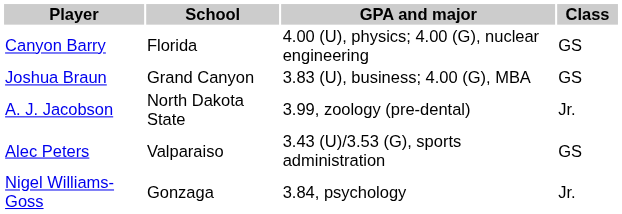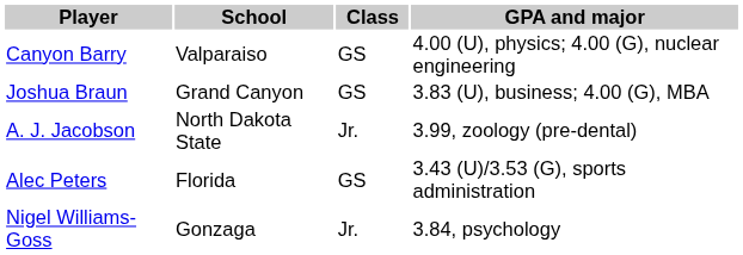 <table style="width:600px" "border:'1' 'solid' 'gray' ">
 <tr>
 <th style="background:#ccc; width:23%;">Player</th>
 <th style="background:#ccc; width:22%;">School</th>
+<th style="background:#ccc; width:10%;">Class</th>
 <th style="background:#ccc; width:45%;">GPA and major</th>
-<th style="background:#ccc; width:10%;">Class</th>
 </tr>
 <tr>
 <td><a href='#'>Canyon Barry</a></td>
-<td>Florida</td>
+<td>Valparaiso</td>
+<td>GS</td>
 <td>4.00 (U), physics; 4.00 (G), nuclear engineering</td>
-<td>GS</td>
 </tr>
 <tr>
 <td><a href='#'>Joshua Braun</a></td>
 <td>Grand Canyon</td>
+<td>GS</td>
 <td>3.83 (U), business; 4.00 (G), MBA</td>
-<td>GS</td>
 </tr>
 <tr>
 <td><a href='#'>A. J. Jacobson</a></td>
 <td>North Dakota State</td>
+<td>Jr.</td>
 <td>3.99, zoology (pre-dental)</td>
-<td>Jr.</td>
 </tr>
 <tr>
 <td><a href='#'>Alec Peters</a></td>
-<td>Valparaiso</td>
+<td>Florida</td>
+<td>GS</td>
 <td>3.43 (U)/3.53 (G), sports administration</td>
-<td>GS</td>
 </tr>
 <tr>
 <td><a href='#'>Nigel Williams-Goss</a></td>
 <td>Gonzaga</td>
+<td>Jr.</td>
 <td>3.84, psychology</td>
-<td>Jr.</td>
 </tr>
 </table>
